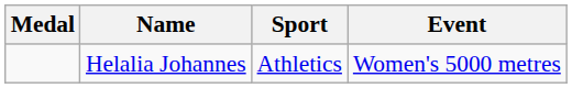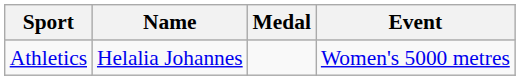 <table class="wikitable sortable" style="font-size: 95%;">
 <tr>
+<th>Sport</th>
+<th>Name</th>
 <th>Medal</th>
-<th>Name</th>
-<th>Sport</th>
 <th>Event</th>
 </tr>
 <tr>
+<td><a href='#'>Athletics</a></td>
+<td><a href='#'>Helalia Johannes</a></td>
 <td></td>
-<td><a href='#'>Helalia Johannes</a></td>
-<td><a href='#'>Athletics</a></td>
 <td><a href='#'>Women's 5000 metres</a></td>
 </tr>
 </table>
